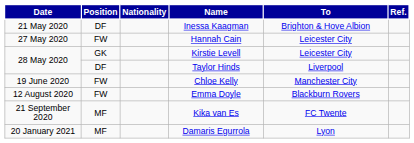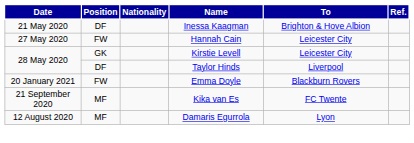 <table class="wikitable" style="text-align:center; font-size:90%; ">
 <tr>
 <th style="background:#000099;color:white;border:2px solid #ffffff; width:120px;">Date</th>
 <th style="background:#000099;color:white;border:2px solid #ffffff; width:50px;">Position</th>
 <th style="background:#000099;color:white;border:2px solid #ffffff; width:50px;">Nationality</th>
 <th style="background:#000099;color:white;border:2px solid #ffffff; width:150px;">Name</th>
 <th style="background:#000099;color:white;border:2px solid #ffffff; width:200px;">To</th>
 <th style="background:#000099;color:white;border:2px solid #ffffff; width:25px;">Ref.</th>
 </tr>
 <tr>
 <td>21 May 2020</td>
 <td>DF</td>
 <td></td>
 <td><a href='#'>Inessa Kaagman</a></td>
 <td> <a href='#'>Brighton & Hove Albion</a></td>
 <td></td>
 </tr>
 <tr>
 <td>27 May 2020</td>
 <td>FW</td>
 <td></td>
 <td><a href='#'>Hannah Cain</a></td>
 <td> <a href='#'>Leicester City</a></td>
 <td></td>
 </tr>
 <tr>
 <td rowspan="2">28 May 2020</td>
 <td>GK</td>
 <td></td>
 <td><a href='#'>Kirstie Levell</a></td>
 <td> <a href='#'>Leicester City</a></td>
 <td></td>
 </tr>
 <tr>
 <td>DF</td>
 <td></td>
 <td><a href='#'>Taylor Hinds</a></td>
 <td> <a href='#'>Liverpool</a></td>
 <td></td>
 </tr>
 <tr>
-<td>19 June 2020</td>
-<td>FW</td>
-<td></td>
-<td><a href='#'>Chloe Kelly</a></td>
-<td> <a href='#'>Manchester City</a></td>
-<td></td>
-</tr>
-<tr>
-<td>12 August 2020</td>
+<td>20 January 2021</td>
 <td>FW</td>
 <td></td>
 <td><a href='#'>Emma Doyle</a></td>
 <td> <a href='#'>Blackburn Rovers</a></td>
 <td></td>
 </tr>
 <tr>
 <td>21 September 2020</td>
 <td>MF</td>
 <td></td>
 <td><a href='#'>Kika van Es</a></td>
 <td> <a href='#'>FC Twente</a></td>
 <td></td>
 </tr>
 <tr>
-<td>20 January 2021</td>
+<td>12 August 2020</td>
 <td>MF</td>
 <td></td>
 <td><a href='#'>Damaris Egurrola</a></td>
 <td> <a href='#'>Lyon</a></td>
 <td></td>
 </tr>
 </table>
